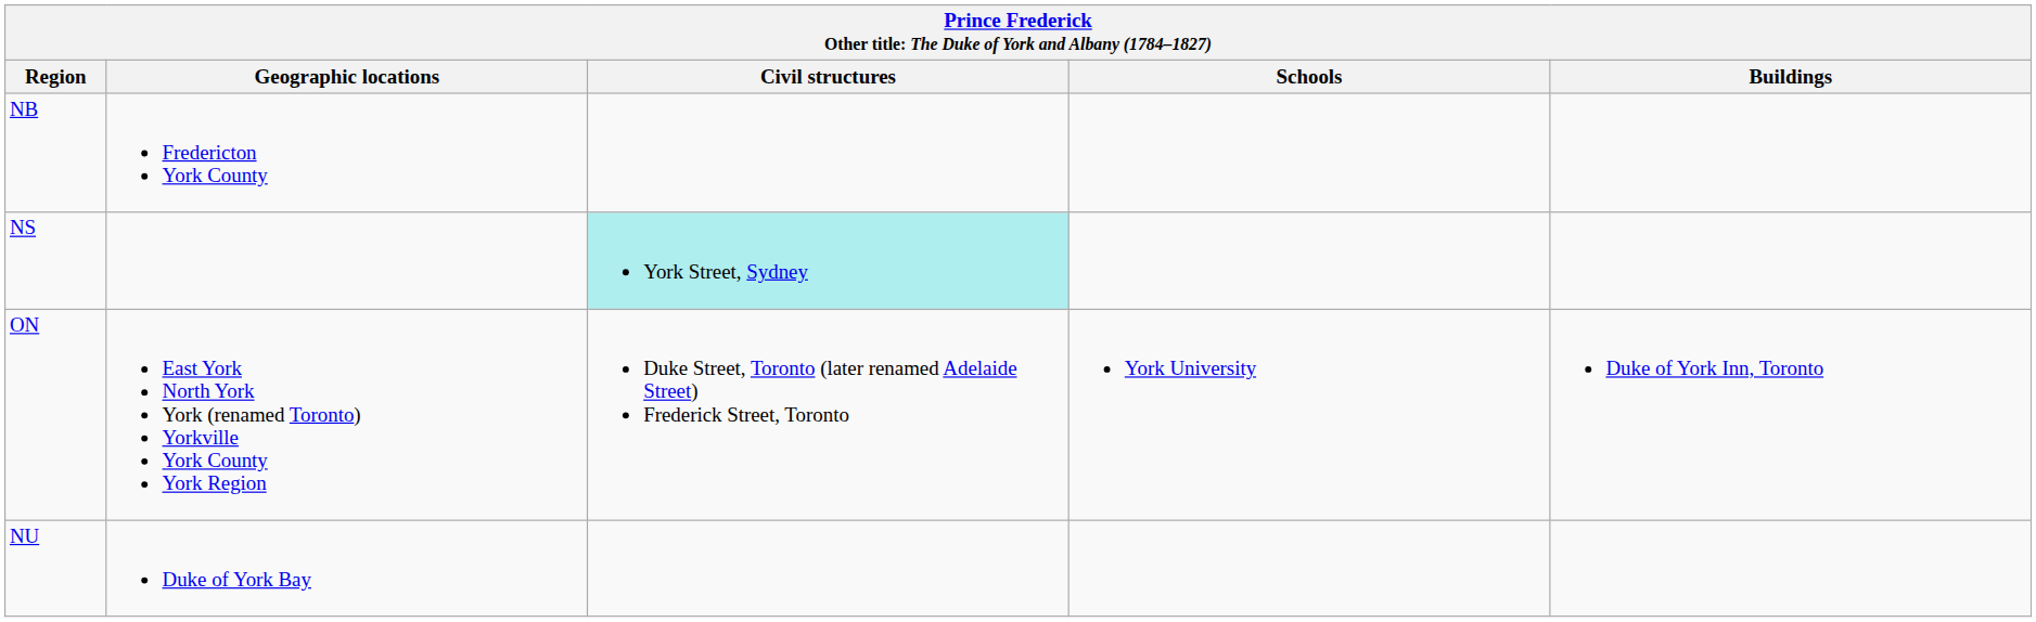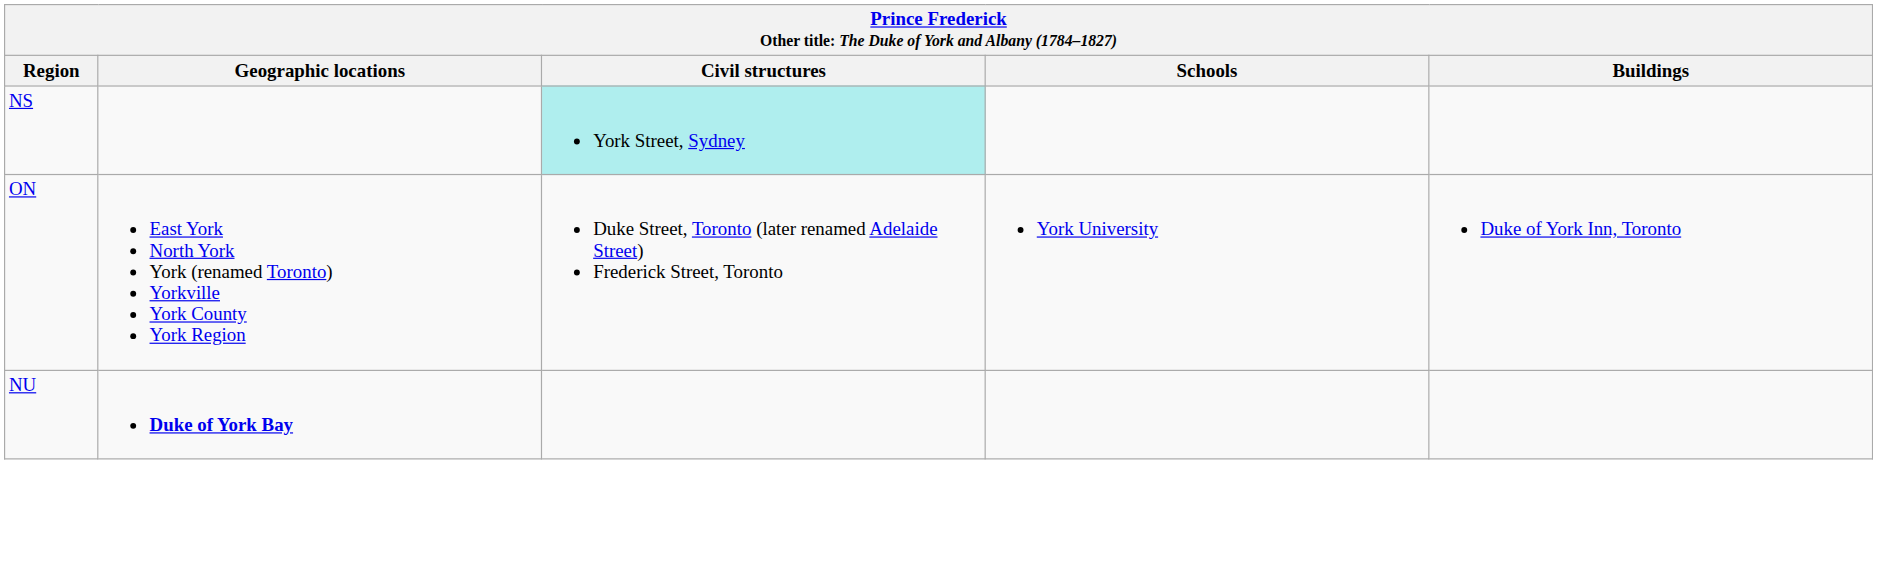 <table class="wikitable" width="100%">
 <tr>
 <th colspan="5"> <a href='#'>Prince Frederick</a><br><small>Other title: <em>The Duke of York and Albany (1784–1827)</em></small></th>
 </tr>
 <tr>
 <th width="5%">Region</th>
 <th width="23.75%">Geographic locations</th>
 <th width="23.75%">Civil structures</th>
 <th width="23.75%">Schools</th>
 <th width="23.75%">Buildings</th>
-</tr>
-<tr>
-<td align=left valign=top> <a href='#'>NB</a></td>
-<td align=left valign=top><br><ul><li><a href='#'>Fredericton</a></li><li><a href='#'>York County</a></li></ul></td>
-<td></td>
-<td></td>
-<td></td>
 </tr>
 <tr>
 <td align=left valign=top> <a href='#'>NS</a></td>
 <td></td>
 <td align=left valign=top style="background: paleturquoise;"><br><ul><li>York Street, <a href='#'>Sydney</a></li></ul></td>
 <td></td>
 <td></td>
 </tr>
 <tr>
 <td align=left valign=top> <a href='#'>ON</a></td>
 <td align=left valign=top><br><ul><li><a href='#'>East York</a></li><li><a href='#'>North York</a></li><li>York (renamed <a href='#'>Toronto</a>)</li><li><a href='#'>Yorkville</a></li><li><a href='#'>York County</a></li><li><a href='#'>York Region</a></li></ul></td>
 <td align=left valign=top><br><ul><li>Duke Street, <a href='#'>Toronto</a> (later renamed <a href='#'>Adelaide Street</a>)</li><li>Frederick Street, Toronto</li></ul></td>
 <td align=left valign=top><br><ul><li><a href='#'>York University</a></li></ul></td>
 <td align=left valign=top><br><ul><li><a href='#'>Duke of York Inn, Toronto</a></li></ul></td>
 </tr>
 <tr>
 <td align=left valign=top> <a href='#'>NU</a></td>
-<td align=left valign=top><br><ul><li><a href='#'>Duke of York Bay</a></li></ul></td>
+<td align=left valign=top><strong><br><ul><li><a href='#'>Duke of York Bay</a></li></ul></strong></td>
 <td></td>
 <td></td>
 <td></td>
 </tr>
 </table>
